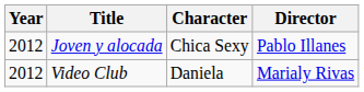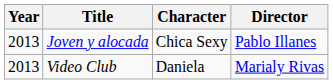 <table class="wikitable">
 <tr>
 <th>Year</th>
 <th>Title</th>
 <th>Character</th>
 <th>Director</th>
 </tr>
 <tr>
-<td>2012</td>
+<td>2013</td>
 <td><em><a href='#'>Joven y alocada</a></em></td>
 <td>Chica Sexy</td>
 <td><a href='#'>Pablo Illanes</a></td>
 </tr>
 <tr>
-<td>2012</td>
+<td>2013</td>
 <td><em>Video Club</em></td>
 <td>Daniela</td>
 <td><a href='#'>Marialy Rivas</a></td>
 </tr>
 </table>
